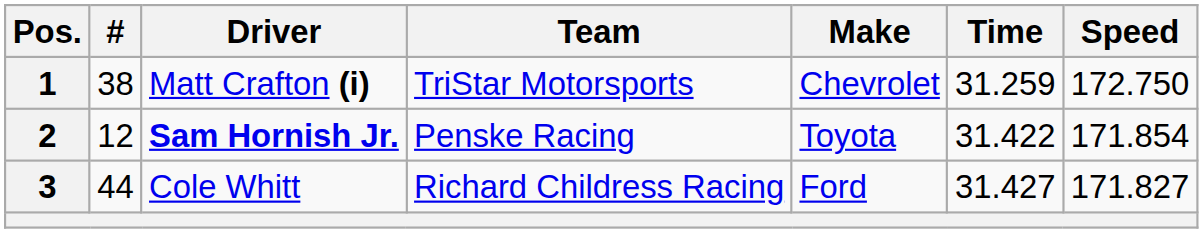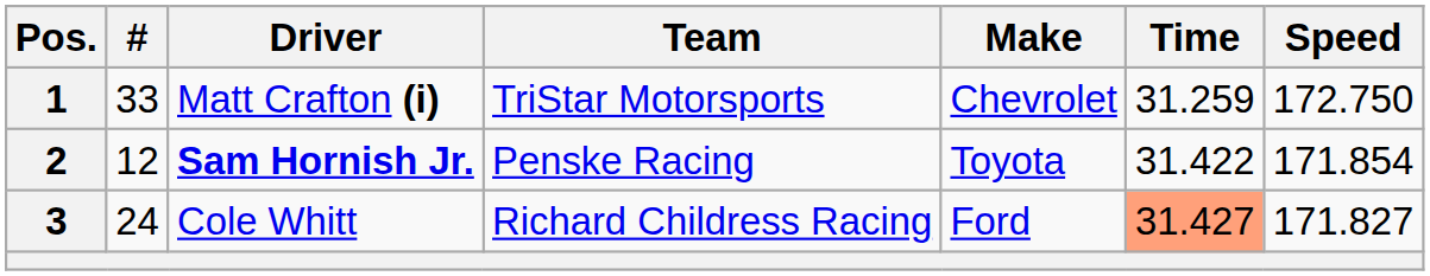 <table class="wikitable" style="font-size:95%">
 <tr>
 <th>Pos.</th>
 <th>#</th>
 <th>Driver</th>
 <th>Team</th>
 <th>Make</th>
 <th>Time</th>
 <th>Speed</th>
 </tr>
 <tr>
 <th>1</th>
-<td>38</td>
+<td>33</td>
 <td><a href='#'>Matt Crafton</a> <strong>(i)</strong></td>
 <td><a href='#'>TriStar Motorsports</a></td>
 <td><a href='#'>Chevrolet</a></td>
 <td>31.259</td>
 <td>172.750</td>
 </tr>
 <tr>
 <th>2</th>
 <td>12</td>
 <td><strong><a href='#'>Sam Hornish Jr.</a></strong></td>
 <td><a href='#'>Penske Racing</a></td>
 <td><a href='#'>Toyota</a></td>
 <td>31.422</td>
 <td>171.854</td>
 </tr>
 <tr>
 <th>3</th>
-<td>44</td>
+<td>24</td>
 <td><a href='#'>Cole Whitt</a></td>
 <td><a href='#'>Richard Childress Racing</a></td>
 <td><a href='#'>Ford</a></td>
-<td>31.427</td>
+<td style="background: lightsalmon;">31.427</td>
 <td>171.827</td>
 </tr>
 <tr>
 <th colspan="7"></th>
 </tr>
 </table>
